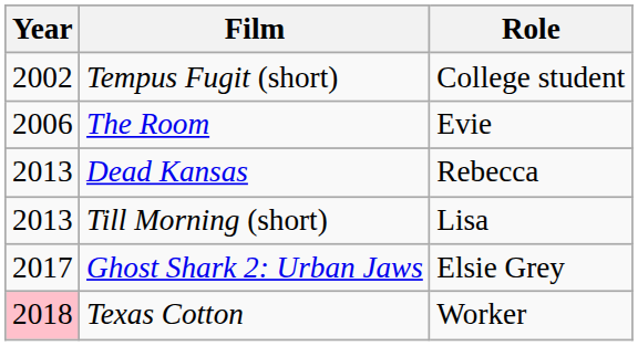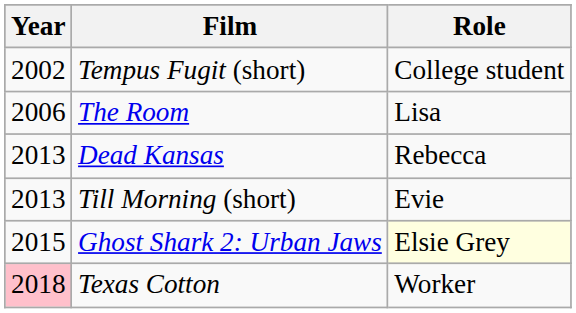 <table class="wikitable plainrowheaders sortable">
 <tr style="background:#ccc; text-align:center;">
 <th>Year</th>
 <th>Film</th>
 <th>Role</th>
 </tr>
 <tr>
 <td>2002</td>
 <td><em>Tempus Fugit</em> (short)</td>
 <td>College student</td>
 </tr>
 <tr>
 <td>2006</td>
 <td><em><a href='#'>The Room</a></em></td>
-<td>Evie</td>
+<td>Lisa</td>
 </tr>
 <tr>
 <td>2013</td>
 <td><em><a href='#'>Dead Kansas</a></em></td>
 <td>Rebecca</td>
 </tr>
 <tr>
 <td>2013</td>
 <td><em>Till Morning</em> (short)</td>
-<td>Lisa</td>
+<td>Evie</td>
 </tr>
 <tr>
-<td>2017</td>
+<td>2015</td>
 <td><em><a href='#'>Ghost Shark 2: Urban Jaws</a></em></td>
-<td>Elsie Grey</td>
+<td style="background: lightyellow;">Elsie Grey</td>
 </tr>
 <tr>
 <td style="background: pink;">2018</td>
 <td><em>Texas Cotton</em></td>
 <td>Worker</td>
 </tr>
 </table>
